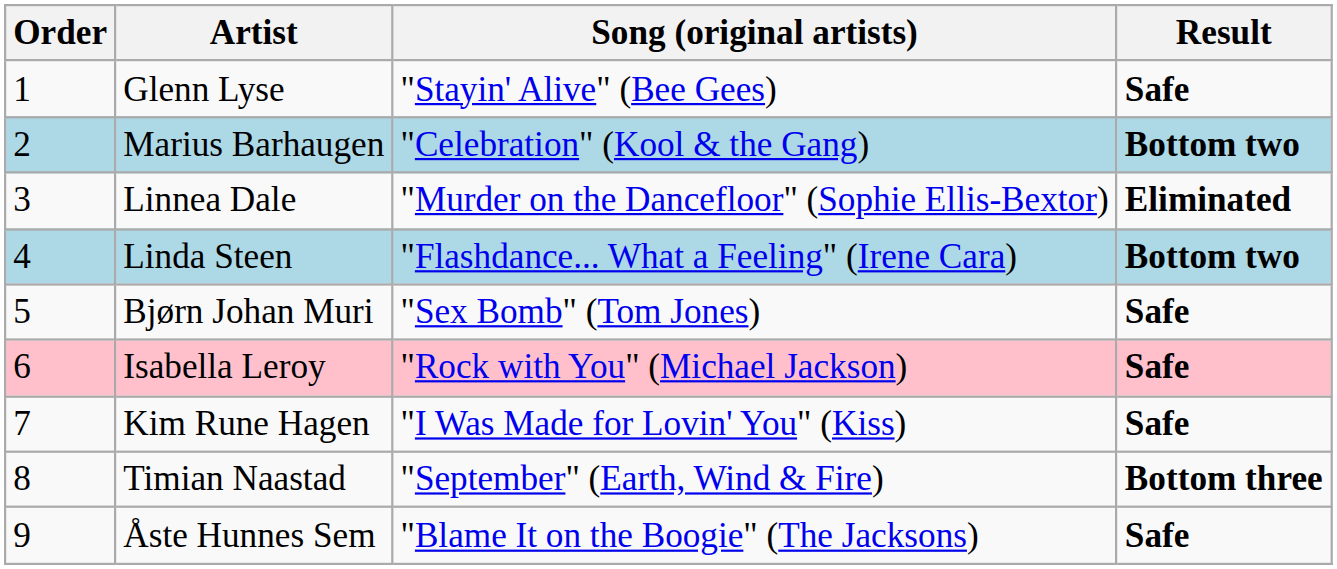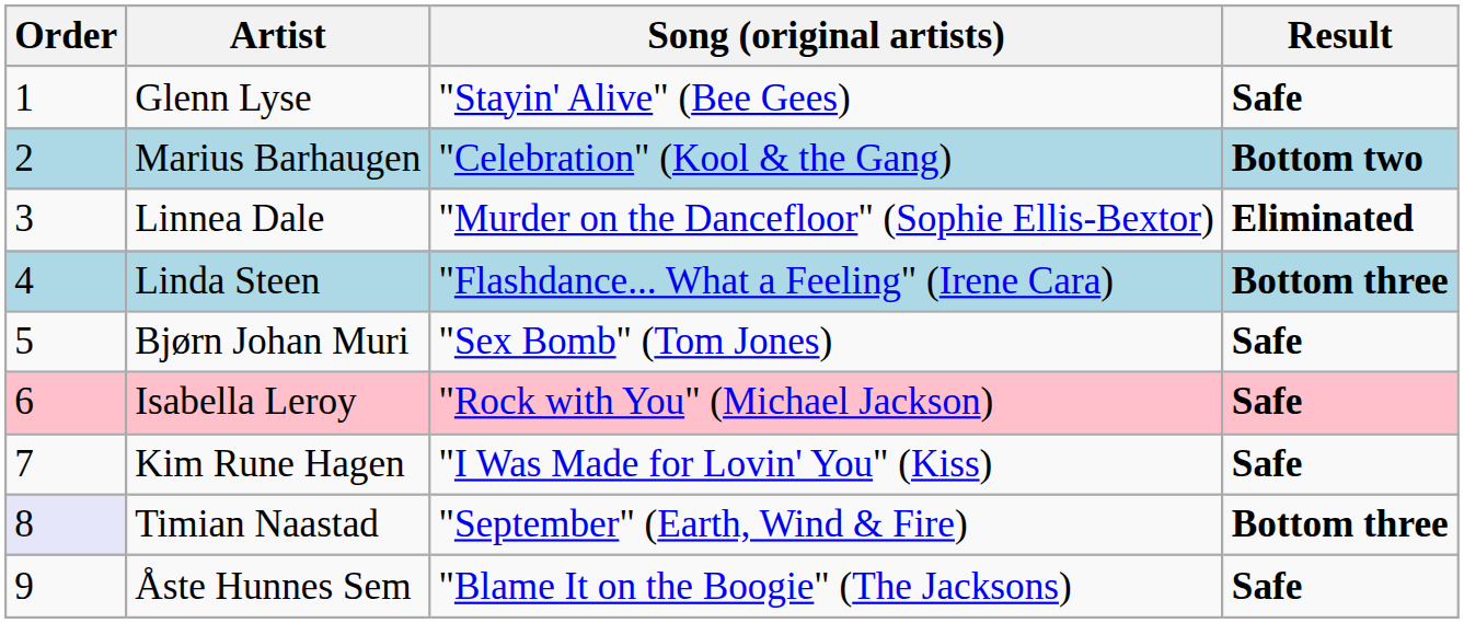 <table class=wikitable>
 <tr>
 <th>Order</th>
 <th>Artist</th>
 <th>Song (original artists)</th>
 <th>Result</th>
 </tr>
 <tr>
 <td>1</td>
 <td>Glenn Lyse</td>
 <td>"<a href='#'>Stayin' Alive</a>" (<a href='#'>Bee Gees</a>)</td>
 <td><strong>Safe</strong></td>
 </tr>
 <tr style="background:lightblue;">
 <td>2</td>
 <td>Marius Barhaugen</td>
 <td>"<a href='#'>Celebration</a>" (<a href='#'>Kool & the Gang</a>)</td>
 <td><strong>Bottom two</strong></td>
 </tr>
 <tr>
 <td>3</td>
 <td>Linnea Dale</td>
 <td>"<a href='#'>Murder on the Dancefloor</a>" (<a href='#'>Sophie Ellis-Bextor</a>)</td>
 <td><strong>Eliminated</strong></td>
 </tr>
 <tr style="background:lightblue;">
 <td>4</td>
 <td>Linda Steen</td>
 <td>"<a href='#'>Flashdance... What a Feeling</a>" (<a href='#'>Irene Cara</a>)</td>
-<td><strong>Bottom two</strong></td>
+<td><strong>Bottom three</strong></td>
 </tr>
 <tr>
 <td>5</td>
 <td>Bjørn Johan Muri</td>
 <td>"<a href='#'>Sex Bomb</a>" (<a href='#'>Tom Jones</a>)</td>
 <td><strong>Safe</strong></td>
 </tr>
 <tr style="background:pink;">
 <td>6</td>
 <td>Isabella Leroy</td>
 <td>"<a href='#'>Rock with You</a>" (<a href='#'>Michael Jackson</a>)</td>
 <td><strong>Safe</strong></td>
 </tr>
 <tr>
 <td>7</td>
 <td>Kim Rune Hagen</td>
 <td>"<a href='#'>I Was Made for Lovin' You</a>" (<a href='#'>Kiss</a>)</td>
 <td><strong>Safe</strong></td>
 </tr>
 <tr>
-<td>8</td>
+<td style="background: lavender;">8</td>
 <td>Timian Naastad</td>
 <td>"<a href='#'>September</a>" (<a href='#'>Earth, Wind & Fire</a>)</td>
 <td><strong>Bottom three</strong></td>
 </tr>
 <tr>
 <td>9</td>
 <td>Åste Hunnes Sem</td>
 <td>"<a href='#'>Blame It on the Boogie</a>" (<a href='#'>The Jacksons</a>)</td>
 <td><strong>Safe</strong></td>
 </tr>
 </table>
